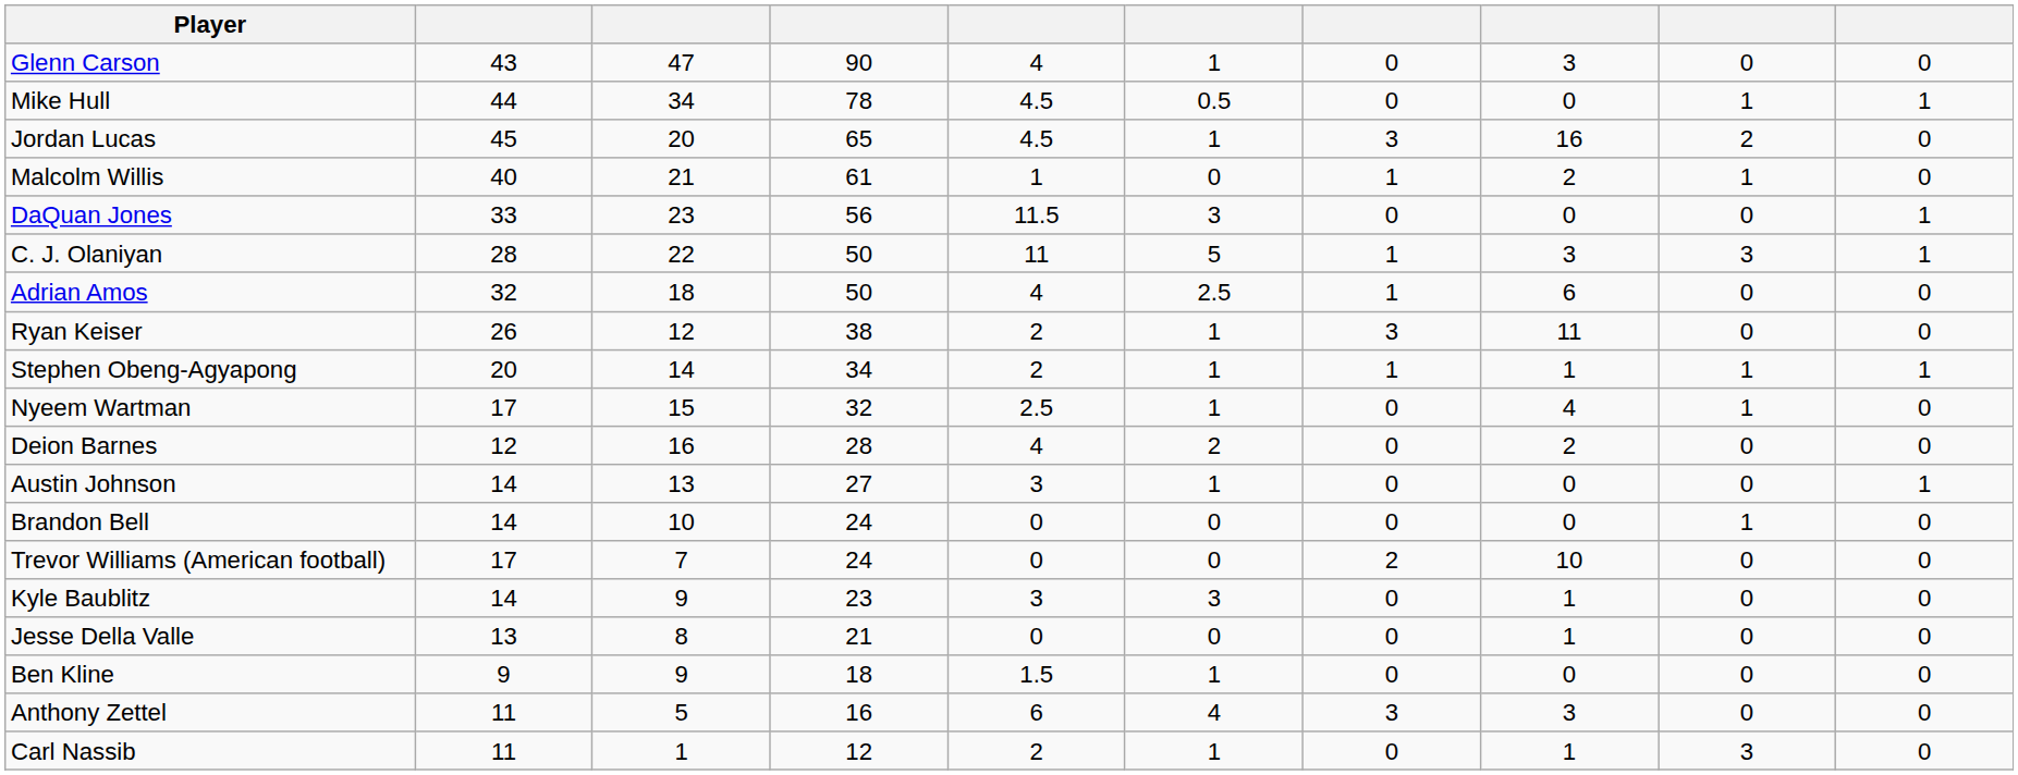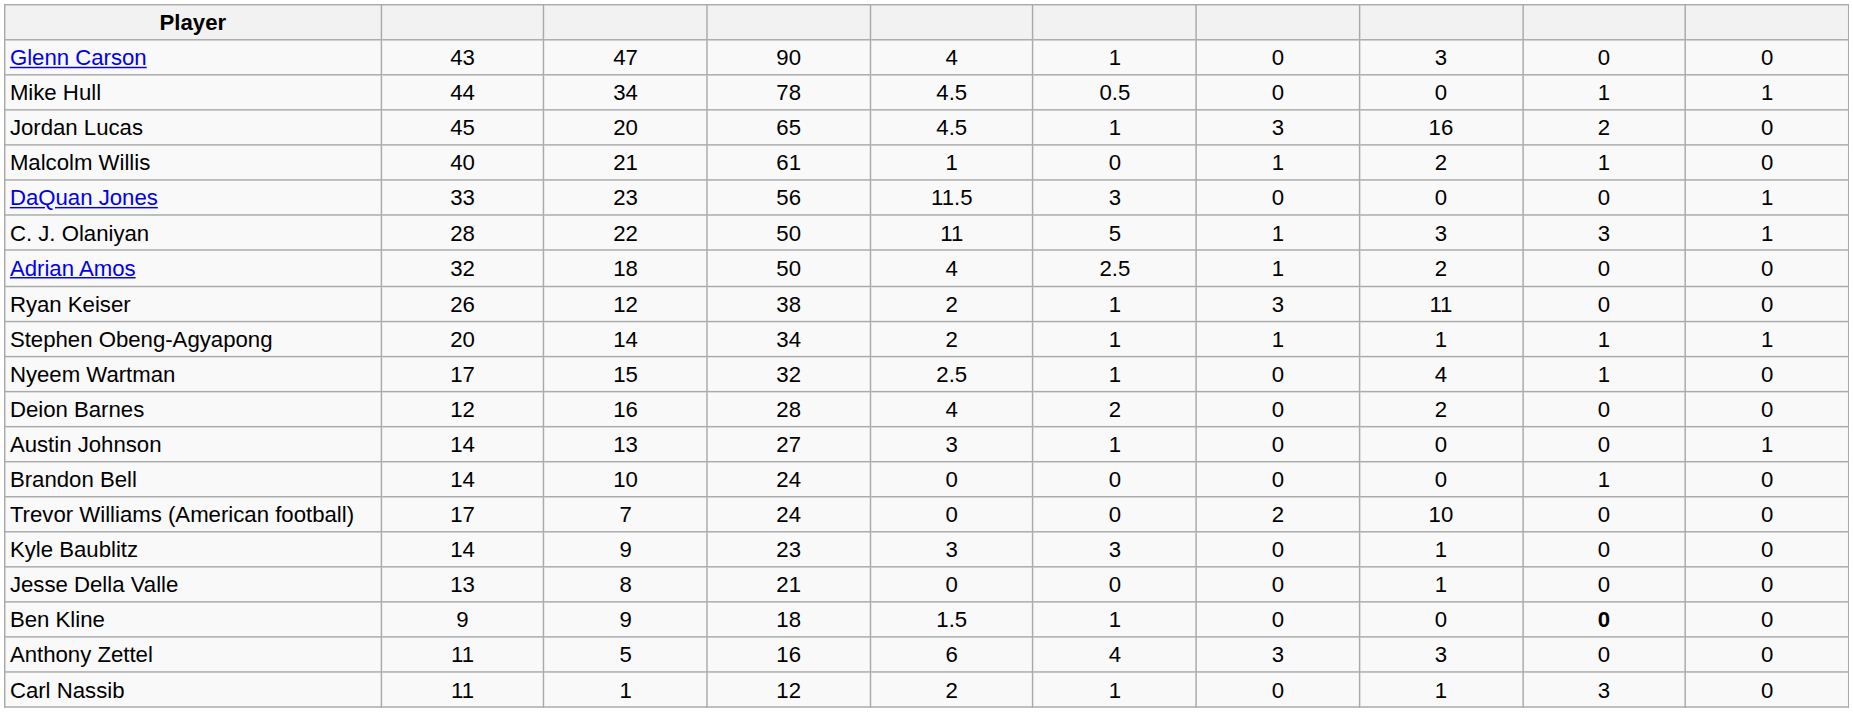 <table class="wikitable sortable" style="text-align:center; width:100%; font-size:95%;">
 <tr>
 <th style="width:15%;">Player</th>
 <th style="width:6.5%;"></th>
 <th style="width:6.5%;"></th>
 <th style="width:6.5%;"></th>
 <th style="width:6.5%;"></th>
 <th style="width:6.5%;"></th>
 <th style="width:6.5%;"></th>
 <th style="width:6.5%;"></th>
 <th style="width:6.5%;"></th>
 <th style="width:6.5%;"></th>
 </tr>
 <tr>
 <td align=left><a href='#'>Glenn Carson</a></td>
 <td>43</td>
 <td>47</td>
 <td>90</td>
 <td>4</td>
 <td>1</td>
 <td>0</td>
 <td>3</td>
 <td>0</td>
 <td>0</td>
 </tr>
 <tr>
 <td align=left>Mike Hull</td>
 <td>44</td>
 <td>34</td>
 <td>78</td>
 <td>4.5</td>
 <td>0.5</td>
 <td>0</td>
 <td>0</td>
 <td>1</td>
 <td>1</td>
 </tr>
 <tr>
 <td align=left>Jordan Lucas</td>
 <td>45</td>
 <td>20</td>
 <td>65</td>
 <td>4.5</td>
 <td>1</td>
 <td>3</td>
 <td>16</td>
 <td>2</td>
 <td>0</td>
 </tr>
 <tr>
 <td align=left>Malcolm Willis</td>
 <td>40</td>
 <td>21</td>
 <td>61</td>
 <td>1</td>
 <td>0</td>
 <td>1</td>
 <td>2</td>
 <td>1</td>
 <td>0</td>
 </tr>
 <tr>
 <td align=left><a href='#'>DaQuan Jones</a></td>
 <td>33</td>
 <td>23</td>
 <td>56</td>
 <td>11.5</td>
 <td>3</td>
 <td>0</td>
 <td>0</td>
 <td>0</td>
 <td>1</td>
 </tr>
 <tr>
 <td align=left>C. J. Olaniyan</td>
 <td>28</td>
 <td>22</td>
 <td>50</td>
 <td>11</td>
 <td>5</td>
 <td>1</td>
 <td>3</td>
 <td>3</td>
 <td>1</td>
 </tr>
 <tr>
 <td align=left><a href='#'>Adrian Amos</a></td>
 <td>32</td>
 <td>18</td>
 <td>50</td>
 <td>4</td>
 <td>2.5</td>
 <td>1</td>
-<td>6</td>
+<td>2</td>
 <td>0</td>
 <td>0</td>
 </tr>
 <tr>
 <td align=left>Ryan Keiser</td>
 <td>26</td>
 <td>12</td>
 <td>38</td>
 <td>2</td>
 <td>1</td>
 <td>3</td>
 <td>11</td>
 <td>0</td>
 <td>0</td>
 </tr>
 <tr>
 <td align=left>Stephen Obeng-Agyapong</td>
 <td>20</td>
 <td>14</td>
 <td>34</td>
 <td>2</td>
 <td>1</td>
 <td>1</td>
 <td>1</td>
 <td>1</td>
 <td>1</td>
 </tr>
 <tr>
 <td align=left>Nyeem Wartman</td>
 <td>17</td>
 <td>15</td>
 <td>32</td>
 <td>2.5</td>
 <td>1</td>
 <td>0</td>
 <td>4</td>
 <td>1</td>
 <td>0</td>
 </tr>
 <tr>
 <td align=left>Deion Barnes</td>
 <td>12</td>
 <td>16</td>
 <td>28</td>
 <td>4</td>
 <td>2</td>
 <td>0</td>
 <td>2</td>
 <td>0</td>
 <td>0</td>
 </tr>
 <tr>
 <td align=left>Austin Johnson</td>
 <td>14</td>
 <td>13</td>
 <td>27</td>
 <td>3</td>
 <td>1</td>
 <td>0</td>
 <td>0</td>
 <td>0</td>
 <td>1</td>
 </tr>
 <tr>
 <td align=left>Brandon Bell</td>
 <td>14</td>
 <td>10</td>
 <td>24</td>
 <td>0</td>
 <td>0</td>
 <td>0</td>
 <td>0</td>
 <td>1</td>
 <td>0</td>
 </tr>
 <tr>
 <td align=left>Trevor Williams (American football)</td>
 <td>17</td>
 <td>7</td>
 <td>24</td>
 <td>0</td>
 <td>0</td>
 <td>2</td>
 <td>10</td>
 <td>0</td>
 <td>0</td>
 </tr>
 <tr>
 <td align=left>Kyle Baublitz</td>
 <td>14</td>
 <td>9</td>
 <td>23</td>
 <td>3</td>
 <td>3</td>
 <td>0</td>
 <td>1</td>
 <td>0</td>
 <td>0</td>
 </tr>
 <tr>
 <td align=left>Jesse Della Valle</td>
 <td>13</td>
 <td>8</td>
 <td>21</td>
 <td>0</td>
 <td>0</td>
 <td>0</td>
 <td>1</td>
 <td>0</td>
 <td>0</td>
 </tr>
 <tr>
 <td align=left>Ben Kline</td>
 <td>9</td>
 <td>9</td>
 <td>18</td>
 <td>1.5</td>
 <td>1</td>
 <td>0</td>
 <td>0</td>
-<td>0</td>
+<td><strong>0</strong></td>
 <td>0</td>
 </tr>
 <tr>
 <td align=left>Anthony Zettel</td>
 <td>11</td>
 <td>5</td>
 <td>16</td>
 <td>6</td>
 <td>4</td>
 <td>3</td>
 <td>3</td>
 <td>0</td>
 <td>0</td>
 </tr>
 <tr>
 <td align=left>Carl Nassib</td>
 <td>11</td>
 <td>1</td>
 <td>12</td>
 <td>2</td>
 <td>1</td>
 <td>0</td>
 <td>1</td>
 <td>3</td>
 <td>0</td>
 </tr>
 </table>
